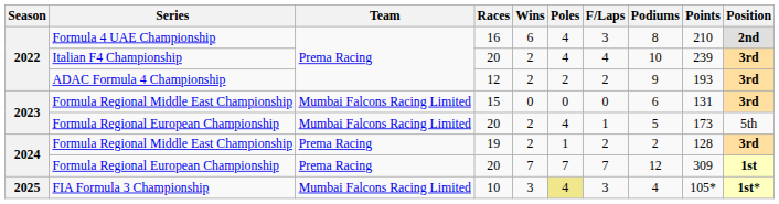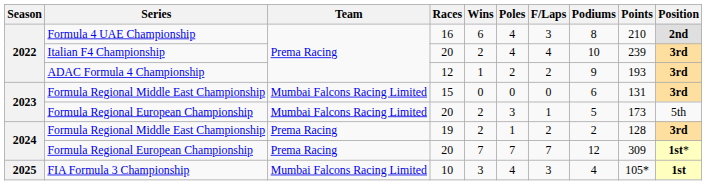 <table class="wikitable" style="font-size: 90%; text-align:center;">
 <tr>
 <th>Season</th>
 <th>Series</th>
 <th>Team</th>
 <th>Races</th>
 <th>Wins</th>
 <th>Poles</th>
 <th>F/Laps</th>
 <th>Podiums</th>
 <th>Points</th>
 <th>Position</th>
 </tr>
 <tr>
 <th rowspan="3">2022</th>
 <td style="text-align:left;"><a href='#'>Formula 4 UAE Championship</a></td>
 <td style="text-align:left;" rowspan="3"><a href='#'>Prema Racing</a></td>
 <td>16</td>
 <td>6</td>
 <td>4</td>
 <td>3</td>
 <td>8</td>
 <td>210</td>
 <td style="background:#DFDFDF;"><strong>2nd</strong></td>
 </tr>
 <tr>
 <td style="text-align:left;"><a href='#'>Italian F4 Championship</a></td>
 <td>20</td>
 <td>2</td>
 <td>4</td>
 <td>4</td>
 <td>10</td>
 <td>239</td>
 <td style="background:#FFDF9F;"><strong>3rd</strong></td>
 </tr>
 <tr>
 <td style="text-align:left;"><a href='#'>ADAC Formula 4 Championship</a></td>
 <td>12</td>
-<td>2</td>
+<td>1</td>
 <td>2</td>
 <td>2</td>
 <td>9</td>
 <td>193</td>
 <td style="background:#FFDF9F;"><strong>3rd</strong></td>
 </tr>
 <tr>
 <th rowspan="2">2023</th>
 <td style="text-align:left;"><a href='#'>Formula Regional Middle East Championship</a></td>
 <td style="text-align:left;"><a href='#'>Mumbai Falcons Racing Limited</a></td>
 <td>15</td>
 <td>0</td>
 <td>0</td>
 <td>0</td>
 <td>6</td>
 <td>131</td>
 <td style="background:#FFDF9F;"><strong>3rd</strong></td>
 </tr>
 <tr>
 <td style="text-align:left;"><a href='#'>Formula Regional European Championship</a></td>
 <td style="text-align:left;"><a href='#'>Mumbai Falcons Racing Limited</a></td>
 <td>20</td>
 <td>2</td>
-<td>4</td>
+<td>3</td>
 <td>1</td>
 <td>5</td>
 <td>173</td>
 <td>5th</td>
 </tr>
 <tr>
 <th rowspan="2">2024</th>
 <td style="text-align:left;"><a href='#'>Formula Regional Middle East Championship</a></td>
 <td style="text-align:left;"><a href='#'>Prema Racing</a></td>
 <td>19</td>
 <td>2</td>
 <td>1</td>
 <td>2</td>
 <td>2</td>
 <td>128</td>
 <td style="background:#FFDF9F;"><strong>3rd</strong></td>
 </tr>
 <tr>
 <td style="text-align:left;"><a href='#'>Formula Regional European Championship</a></td>
 <td style="text-align:left;"><a href='#'>Prema Racing</a></td>
 <td>20</td>
 <td>7</td>
 <td>7</td>
 <td>7</td>
 <td>12</td>
 <td>309</td>
-<td style="background:#FFFFBF;"><strong>1st</strong></td>
+<td style="background:#FFFFBF;"><strong>1st</strong>*</td>
 </tr>
 <tr>
 <th>2025</th>
 <td style="text-align:left;"><a href='#'>FIA Formula 3 Championship</a></td>
 <td style="text-align:left;"><a href='#'>Mumbai Falcons Racing Limited</a></td>
 <td>10</td>
 <td>3</td>
-<td style="background: khaki;">4</td>
+<td>4</td>
 <td>3</td>
 <td>4</td>
 <td>105*</td>
-<td style="background:#FFFFBF;"><strong>1st</strong>*</td>
+<td style="background:#FFFFBF;"><strong>1st</strong></td>
 </tr>
 </table>
